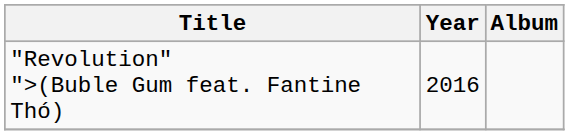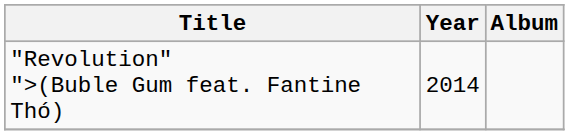 <table class="wikitable">
 <tr>
 <th style="width:18em;">Title</th>
 <th>Year</th>
 <th>Album</th>
 </tr>
 <tr>
 <td>"Revolution"<br><span>">(Buble Gum feat. Fantine Thó)</span></td>
-<td>2016</td>
+<td>2014</td>
 <td></td>
 </tr>
 <tr>
 </tr>
 </table>
